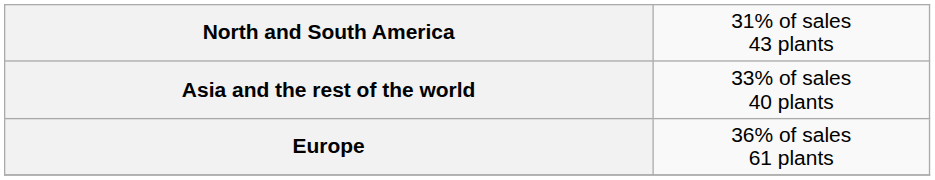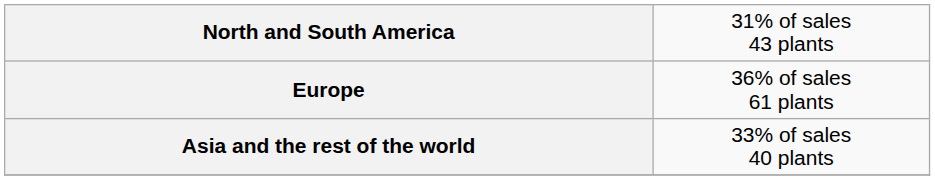 <table class="wikitable" style="text-align:center; width:80%;">
 <tr>
 <th scope=row>North and South America</th>
 <td>31% of sales <br> 43 plants<br></td>
 </tr>
 <tr>
+<th scope=row>Europe</th>
+<td>36% of sales<br> 61 plants<br></td>
+</tr>
+<tr>
 <th scope=row>Asia and the rest of the world</th>
 <td>33% of sales<br> 40 plants<br></td>
 </tr>
 <tr>
-<th scope=row>Europe</th>
-<td>36% of sales<br> 61 plants<br></td>
-</tr>
-<tr>
 </tr>
 </table>
